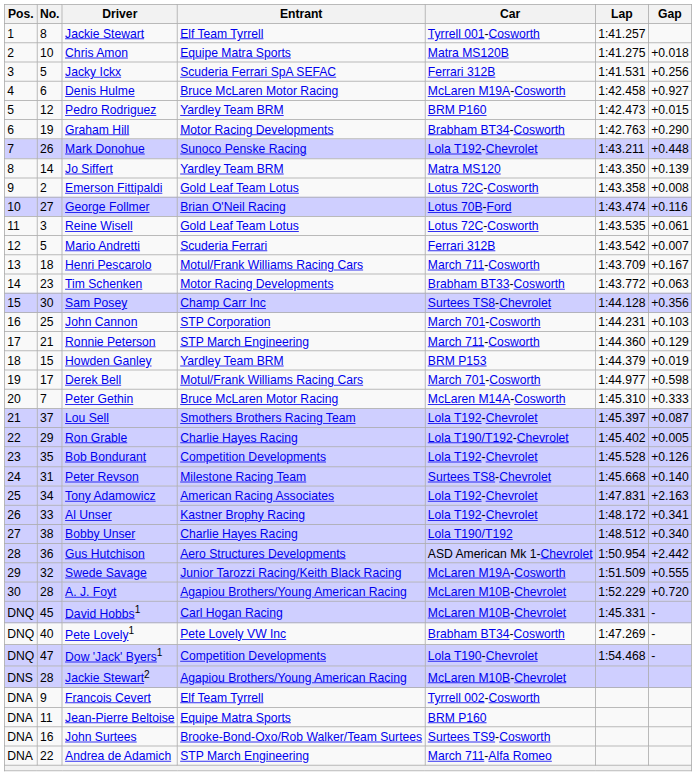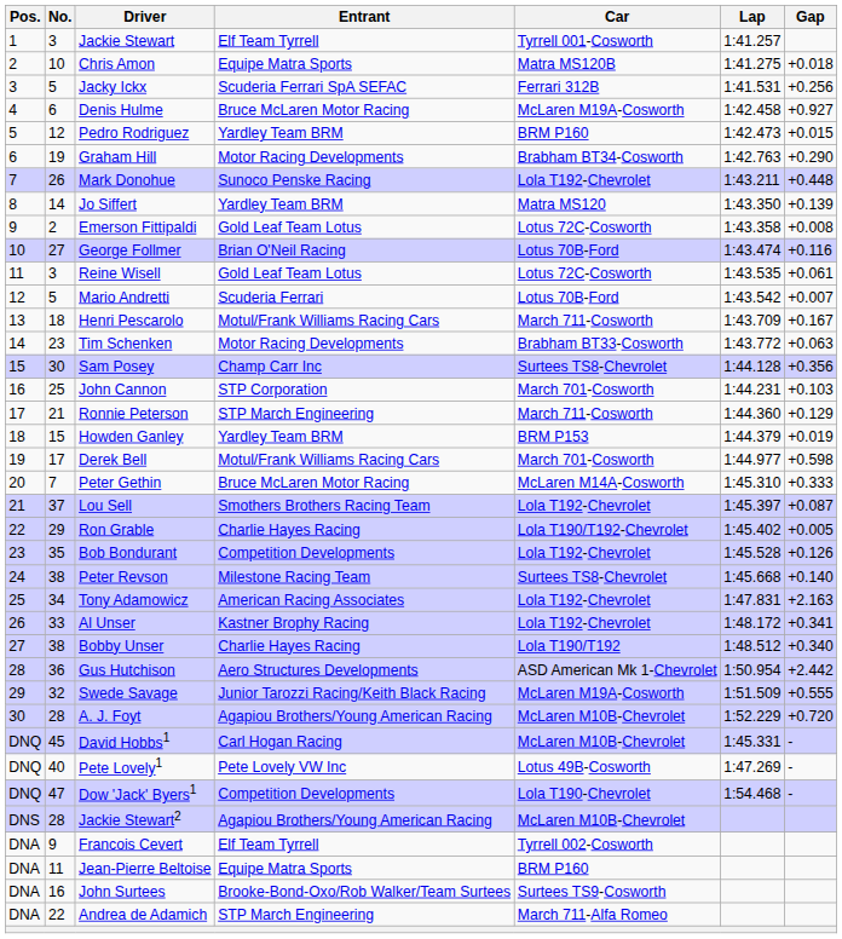 <table class="wikitable" style="font-size: 95%;">
 <tr>
 <th>Pos.</th>
 <th>No.</th>
 <th>Driver</th>
 <th>Entrant</th>
 <th>Car</th>
 <th>Lap</th>
 <th>Gap</th>
 </tr>
 <tr>
 <td>1</td>
-<td>8</td>
+<td>3</td>
 <td> <a href='#'>Jackie Stewart</a></td>
 <td><a href='#'>Elf Team Tyrrell</a></td>
 <td><a href='#'>Tyrrell 001</a>-<a href='#'>Cosworth</a></td>
 <td>1:41.257</td>
 <td></td>
 </tr>
 <tr>
 <td>2</td>
 <td>10</td>
 <td> <a href='#'>Chris Amon</a></td>
 <td><a href='#'>Equipe Matra Sports</a></td>
 <td><a href='#'>Matra MS120B</a></td>
 <td>1:41.275</td>
 <td>+0.018</td>
 </tr>
 <tr>
 <td>3</td>
 <td>5</td>
 <td> <a href='#'>Jacky Ickx</a></td>
 <td><a href='#'>Scuderia Ferrari SpA SEFAC</a></td>
 <td><a href='#'>Ferrari 312B</a></td>
 <td>1:41.531</td>
 <td>+0.256</td>
 </tr>
 <tr>
 <td>4</td>
 <td>6</td>
 <td> <a href='#'>Denis Hulme</a></td>
 <td><a href='#'>Bruce McLaren Motor Racing</a></td>
 <td><a href='#'>McLaren M19A</a>-<a href='#'>Cosworth</a></td>
 <td>1:42.458</td>
 <td>+0.927</td>
 </tr>
 <tr>
 <td>5</td>
 <td>12</td>
 <td> <a href='#'>Pedro Rodriguez</a></td>
 <td><a href='#'>Yardley Team BRM</a></td>
 <td><a href='#'>BRM P160</a></td>
 <td>1:42.473</td>
 <td>+0.015</td>
 </tr>
 <tr>
 <td>6</td>
 <td>19</td>
 <td> <a href='#'>Graham Hill</a></td>
 <td><a href='#'>Motor Racing Developments</a></td>
 <td><a href='#'>Brabham BT34</a>-<a href='#'>Cosworth</a></td>
 <td>1:42.763</td>
 <td>+0.290</td>
 </tr>
 <tr style="background-color:#CFCFFF">
 <td>7</td>
 <td>26</td>
 <td> <a href='#'>Mark Donohue</a></td>
 <td><a href='#'>Sunoco Penske Racing</a></td>
 <td><a href='#'>Lola T192</a>-<a href='#'>Chevrolet</a></td>
 <td>1:43.211</td>
 <td>+0.448</td>
 </tr>
 <tr>
 <td>8</td>
 <td>14</td>
 <td> <a href='#'>Jo Siffert</a></td>
 <td><a href='#'>Yardley Team BRM</a></td>
 <td><a href='#'>Matra MS120</a></td>
 <td>1:43.350</td>
 <td>+0.139</td>
 </tr>
 <tr>
 <td>9</td>
 <td>2</td>
 <td> <a href='#'>Emerson Fittipaldi</a></td>
 <td><a href='#'>Gold Leaf Team Lotus</a></td>
 <td><a href='#'>Lotus 72C</a>-<a href='#'>Cosworth</a></td>
 <td>1:43.358</td>
 <td>+0.008</td>
 </tr>
 <tr style="background-color:#CFCFFF">
 <td>10</td>
 <td>27</td>
 <td> <a href='#'>George Follmer</a></td>
 <td><a href='#'>Brian O'Neil Racing</a></td>
 <td><a href='#'>Lotus 70B</a>-<a href='#'>Ford</a></td>
 <td>1:43.474</td>
 <td>+0.116</td>
 </tr>
 <tr>
 <td>11</td>
 <td>3</td>
 <td> <a href='#'>Reine Wisell</a></td>
 <td><a href='#'>Gold Leaf Team Lotus</a></td>
 <td><a href='#'>Lotus 72C</a>-<a href='#'>Cosworth</a></td>
 <td>1:43.535</td>
 <td>+0.061</td>
 </tr>
 <tr>
 <td>12</td>
 <td>5</td>
 <td> <a href='#'>Mario Andretti</a></td>
 <td><a href='#'>Scuderia Ferrari</a></td>
-<td><a href='#'>Ferrari 312B</a></td>
+<td><a href='#'>Lotus 70B</a>-<a href='#'>Ford</a></td>
 <td>1:43.542</td>
 <td>+0.007</td>
 </tr>
 <tr>
 <td>13</td>
 <td>18</td>
 <td> <a href='#'>Henri Pescarolo</a></td>
 <td><a href='#'>Motul/Frank Williams Racing Cars</a></td>
 <td><a href='#'>March 711</a>-<a href='#'>Cosworth</a></td>
 <td>1:43.709</td>
 <td>+0.167</td>
 </tr>
 <tr>
 <td>14</td>
 <td>23</td>
 <td> <a href='#'>Tim Schenken</a></td>
 <td><a href='#'>Motor Racing Developments</a></td>
 <td><a href='#'>Brabham BT33</a>-<a href='#'>Cosworth</a></td>
 <td>1:43.772</td>
 <td>+0.063</td>
 </tr>
 <tr style="background-color:#CFCFFF">
 <td>15</td>
 <td>30</td>
 <td> <a href='#'>Sam Posey</a></td>
 <td><a href='#'>Champ Carr Inc</a></td>
 <td><a href='#'>Surtees TS8</a>-<a href='#'>Chevrolet</a></td>
 <td>1:44.128</td>
 <td>+0.356</td>
 </tr>
 <tr>
 <td>16</td>
 <td>25</td>
 <td> <a href='#'>John Cannon</a></td>
 <td><a href='#'>STP Corporation</a></td>
 <td><a href='#'>March 701</a>-<a href='#'>Cosworth</a></td>
 <td>1:44.231</td>
 <td>+0.103</td>
 </tr>
 <tr>
 <td>17</td>
 <td>21</td>
 <td> <a href='#'>Ronnie Peterson</a></td>
 <td><a href='#'>STP March Engineering</a></td>
 <td><a href='#'>March 711</a>-<a href='#'>Cosworth</a></td>
 <td>1:44.360</td>
 <td>+0.129</td>
 </tr>
 <tr>
 <td>18</td>
 <td>15</td>
 <td> <a href='#'>Howden Ganley</a></td>
 <td><a href='#'>Yardley Team BRM</a></td>
 <td><a href='#'>BRM P153</a></td>
 <td>1:44.379</td>
 <td>+0.019</td>
 </tr>
 <tr>
 <td>19</td>
 <td>17</td>
 <td> <a href='#'>Derek Bell</a></td>
 <td><a href='#'>Motul/Frank Williams Racing Cars</a></td>
 <td><a href='#'>March 701</a>-<a href='#'>Cosworth</a></td>
 <td>1:44.977</td>
 <td>+0.598</td>
 </tr>
 <tr>
 <td>20</td>
 <td>7</td>
 <td> <a href='#'>Peter Gethin</a></td>
 <td><a href='#'>Bruce McLaren Motor Racing</a></td>
 <td><a href='#'>McLaren M14A</a>-<a href='#'>Cosworth</a></td>
 <td>1:45.310</td>
 <td>+0.333</td>
 </tr>
 <tr style="background-color:#CFCFFF">
 <td>21</td>
 <td>37</td>
 <td> <a href='#'>Lou Sell</a></td>
 <td><a href='#'>Smothers Brothers Racing Team</a></td>
 <td><a href='#'>Lola T192</a>-<a href='#'>Chevrolet</a></td>
 <td>1:45.397</td>
 <td>+0.087</td>
 </tr>
 <tr style="background-color:#CFCFFF">
 <td>22</td>
 <td>29</td>
 <td> <a href='#'>Ron Grable</a></td>
 <td><a href='#'>Charlie Hayes Racing</a></td>
 <td><a href='#'>Lola T190/T192</a>-<a href='#'>Chevrolet</a></td>
 <td>1:45.402</td>
 <td>+0.005</td>
 </tr>
 <tr style="background-color:#CFCFFF">
 <td>23</td>
 <td>35</td>
 <td> <a href='#'>Bob Bondurant</a></td>
 <td><a href='#'>Competition Developments</a></td>
 <td><a href='#'>Lola T192</a>-<a href='#'>Chevrolet</a></td>
 <td>1:45.528</td>
 <td>+0.126</td>
 </tr>
 <tr style="background-color:#CFCFFF">
 <td>24</td>
-<td>31</td>
+<td>38</td>
 <td> <a href='#'>Peter Revson</a></td>
 <td><a href='#'>Milestone Racing Team</a></td>
 <td><a href='#'>Surtees TS8</a>-<a href='#'>Chevrolet</a></td>
 <td>1:45.668</td>
 <td>+0.140</td>
 </tr>
 <tr style="background-color:#CFCFFF">
 <td>25</td>
 <td>34</td>
 <td> <a href='#'>Tony Adamowicz</a></td>
 <td><a href='#'>American Racing Associates</a></td>
 <td><a href='#'>Lola T192</a>-<a href='#'>Chevrolet</a></td>
 <td>1:47.831</td>
 <td>+2.163</td>
 </tr>
 <tr style="background-color:#CFCFFF">
 <td>26</td>
 <td>33</td>
 <td> <a href='#'>Al Unser</a></td>
 <td><a href='#'>Kastner Brophy Racing</a></td>
 <td><a href='#'>Lola T192</a>-<a href='#'>Chevrolet</a></td>
 <td>1:48.172</td>
 <td>+0.341</td>
 </tr>
 <tr style="background-color:#CFCFFF">
 <td>27</td>
 <td>38</td>
 <td> <a href='#'>Bobby Unser</a></td>
 <td><a href='#'>Charlie Hayes Racing</a></td>
 <td><a href='#'>Lola T190/T192</a></td>
 <td>1:48.512</td>
 <td>+0.340</td>
 </tr>
 <tr style="background-color:#CFCFFF">
 <td>28</td>
 <td>36</td>
 <td> <a href='#'>Gus Hutchison</a></td>
 <td><a href='#'>Aero Structures Developments</a></td>
 <td>ASD American Mk 1-<a href='#'>Chevrolet</a></td>
 <td>1:50.954</td>
 <td>+2.442</td>
 </tr>
 <tr style="background-color:#CFCFFF">
 <td>29</td>
 <td>32</td>
 <td> <a href='#'>Swede Savage</a></td>
 <td><a href='#'>Junior Tarozzi Racing/Keith Black Racing</a></td>
 <td><a href='#'>McLaren M19A</a>-<a href='#'>Cosworth</a></td>
 <td>1:51.509</td>
 <td>+0.555</td>
 </tr>
 <tr style="background-color:#CFCFFF">
 <td>30</td>
 <td>28</td>
 <td> <a href='#'>A. J. Foyt</a></td>
 <td><a href='#'>Agapiou Brothers/Young American Racing</a></td>
 <td><a href='#'>McLaren M10B</a>-<a href='#'>Chevrolet</a></td>
 <td>1:52.229</td>
 <td>+0.720</td>
 </tr>
 <tr style="background-color:#CFCFFF">
 <td>DNQ</td>
 <td>45</td>
 <td> <a href='#'>David Hobbs</a><sup>1</sup></td>
 <td><a href='#'>Carl Hogan Racing</a></td>
 <td><a href='#'>McLaren M10B</a>-<a href='#'>Chevrolet</a></td>
 <td>1:45.331</td>
 <td>-</td>
 </tr>
 <tr>
 <td>DNQ</td>
 <td>40</td>
 <td> <a href='#'>Pete Lovely</a><sup>1</sup></td>
 <td><a href='#'>Pete Lovely VW Inc</a></td>
-<td><a href='#'>Brabham BT34</a>-<a href='#'>Cosworth</a></td>
+<td><a href='#'>Lotus 49B</a>-<a href='#'>Cosworth</a></td>
 <td>1:47.269</td>
 <td>-</td>
 </tr>
 <tr style="background-color:#CFCFFF">
 <td>DNQ</td>
 <td>47</td>
 <td> <a href='#'>Dow 'Jack' Byers</a><sup>1</sup></td>
 <td><a href='#'>Competition Developments</a></td>
 <td><a href='#'>Lola T190</a>-<a href='#'>Chevrolet</a></td>
 <td>1:54.468</td>
 <td>-</td>
 </tr>
 <tr style="background-color:#CFCFFF">
 <td>DNS</td>
 <td>28</td>
 <td> <a href='#'>Jackie Stewart</a><sup>2</sup></td>
 <td><a href='#'>Agapiou Brothers/Young American Racing</a></td>
 <td><a href='#'>McLaren M10B</a>-<a href='#'>Chevrolet</a></td>
 <td></td>
 <td></td>
 </tr>
 <tr>
 <td>DNA</td>
 <td>9</td>
 <td> <a href='#'>Francois Cevert</a></td>
 <td><a href='#'>Elf Team Tyrrell</a></td>
 <td><a href='#'>Tyrrell 002</a>-<a href='#'>Cosworth</a></td>
 <td></td>
 <td></td>
 </tr>
 <tr>
 <td>DNA</td>
 <td>11</td>
 <td> <a href='#'>Jean-Pierre Beltoise</a></td>
 <td><a href='#'>Equipe Matra Sports</a></td>
 <td><a href='#'>BRM P160</a></td>
 <td></td>
 <td></td>
 </tr>
 <tr>
 <td>DNA</td>
 <td>16</td>
 <td> <a href='#'>John Surtees</a></td>
 <td><a href='#'>Brooke-Bond-Oxo/Rob Walker/Team Surtees</a></td>
 <td><a href='#'>Surtees TS9</a>-<a href='#'>Cosworth</a></td>
 <td></td>
 <td></td>
 </tr>
 <tr>
 <td>DNA</td>
 <td>22</td>
 <td> <a href='#'>Andrea de Adamich</a></td>
 <td><a href='#'>STP March Engineering</a></td>
 <td><a href='#'>March 711</a>-<a href='#'>Alfa Romeo</a></td>
 <td></td>
 <td></td>
 </tr>
 <tr>
 <th colspan="7"></th>
 </tr>
 </table>
